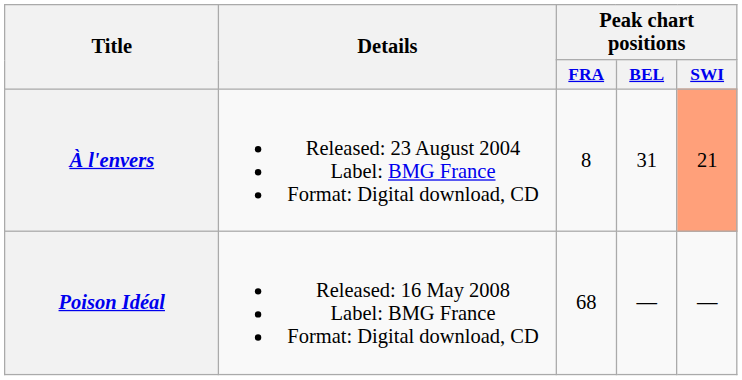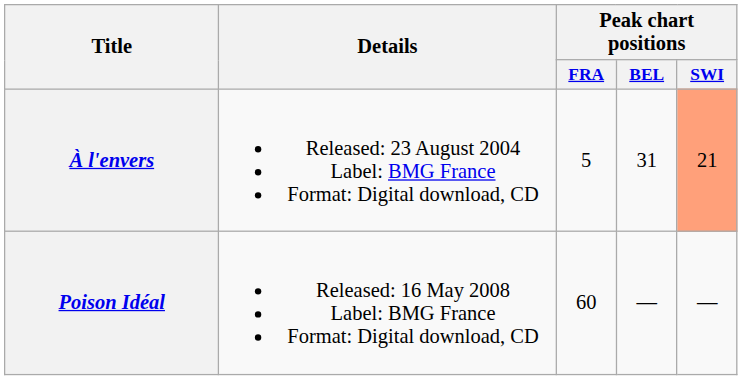 <table class="wikitable plainrowheaders" style="text-align:center;">
 <tr>
 <th scope="col" rowspan="2" style="width:10em;">Title</th>
 <th scope="col" rowspan="2" style="width:16em;">Details</th>
 <th scope="col" colspan="3">Peak chart positions</th>
 </tr>
 <tr>
 <th scope="col" style="width:3em;font-size:85%;"><a href='#'>FRA</a><br></th>
 <th scope="col" style="width:3em;font-size:85%;"><a href='#'>BEL</a><br></th>
 <th scope="col" style="width:3em;font-size:85%;"><a href='#'>SWI</a><br></th>
 </tr>
 <tr>
 <th scope="row"><em><a href='#'>À l'envers</a></em></th>
 <td><br><ul><li>Released: 23 August 2004</li><li>Label: <a href='#'>BMG France</a></li><li>Format: Digital download, CD</li></ul></td>
-<td>8</td>
+<td>5</td>
 <td>31</td>
 <td style="background: lightsalmon;">21</td>
 </tr>
 <tr>
 <th scope="row"><em><a href='#'>Poison Idéal</a></em></th>
 <td><br><ul><li>Released: 16 May 2008</li><li>Label: BMG France</li><li>Format: Digital download, CD</li></ul></td>
-<td>68</td>
+<td>60</td>
 <td>—</td>
 <td>—</td>
 </tr>
 </table>
